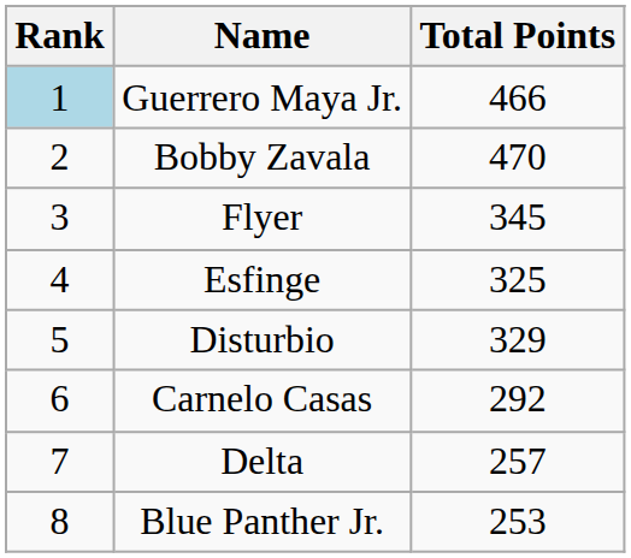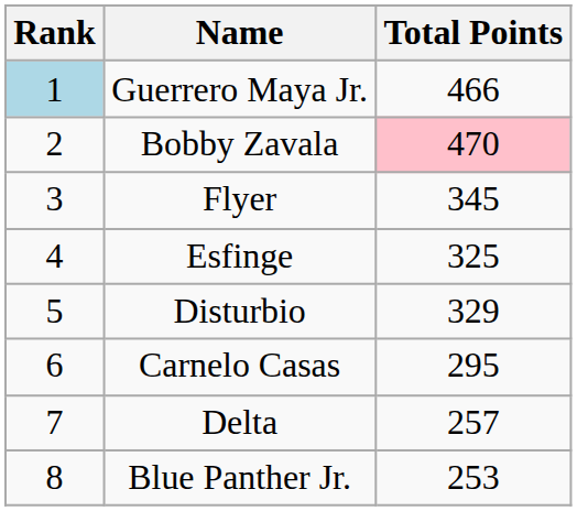 <table class="wikitable">
 <tr align="center">
 </tr>
 <tr align="center">
 <th>Rank</th>
 <th>Name</th>
 <th>Total Points</th>
 </tr>
 <tr align="center">
 <td style="background: lightblue;">1</td>
 <td>Guerrero Maya Jr.</td>
 <td>466</td>
 </tr>
 <tr align="center">
 <td>2</td>
 <td>Bobby Zavala</td>
-<td>470</td>
+<td style="background: pink;">470</td>
 </tr>
 <tr align="center">
 <td>3</td>
 <td>Flyer</td>
 <td>345</td>
 </tr>
 <tr align="center">
 <td>4</td>
 <td>Esfinge</td>
 <td>325</td>
 </tr>
 <tr align="center">
 <td>5</td>
 <td>Disturbio</td>
 <td>329</td>
 </tr>
 <tr align="center">
 <td>6</td>
 <td>Carnelo Casas</td>
-<td>292</td>
+<td>295</td>
 </tr>
 <tr align="center">
 <td>7</td>
 <td>Delta</td>
 <td>257</td>
 </tr>
 <tr align="center">
 <td>8</td>
 <td>Blue Panther Jr.</td>
 <td>253</td>
 </tr>
 </table>
